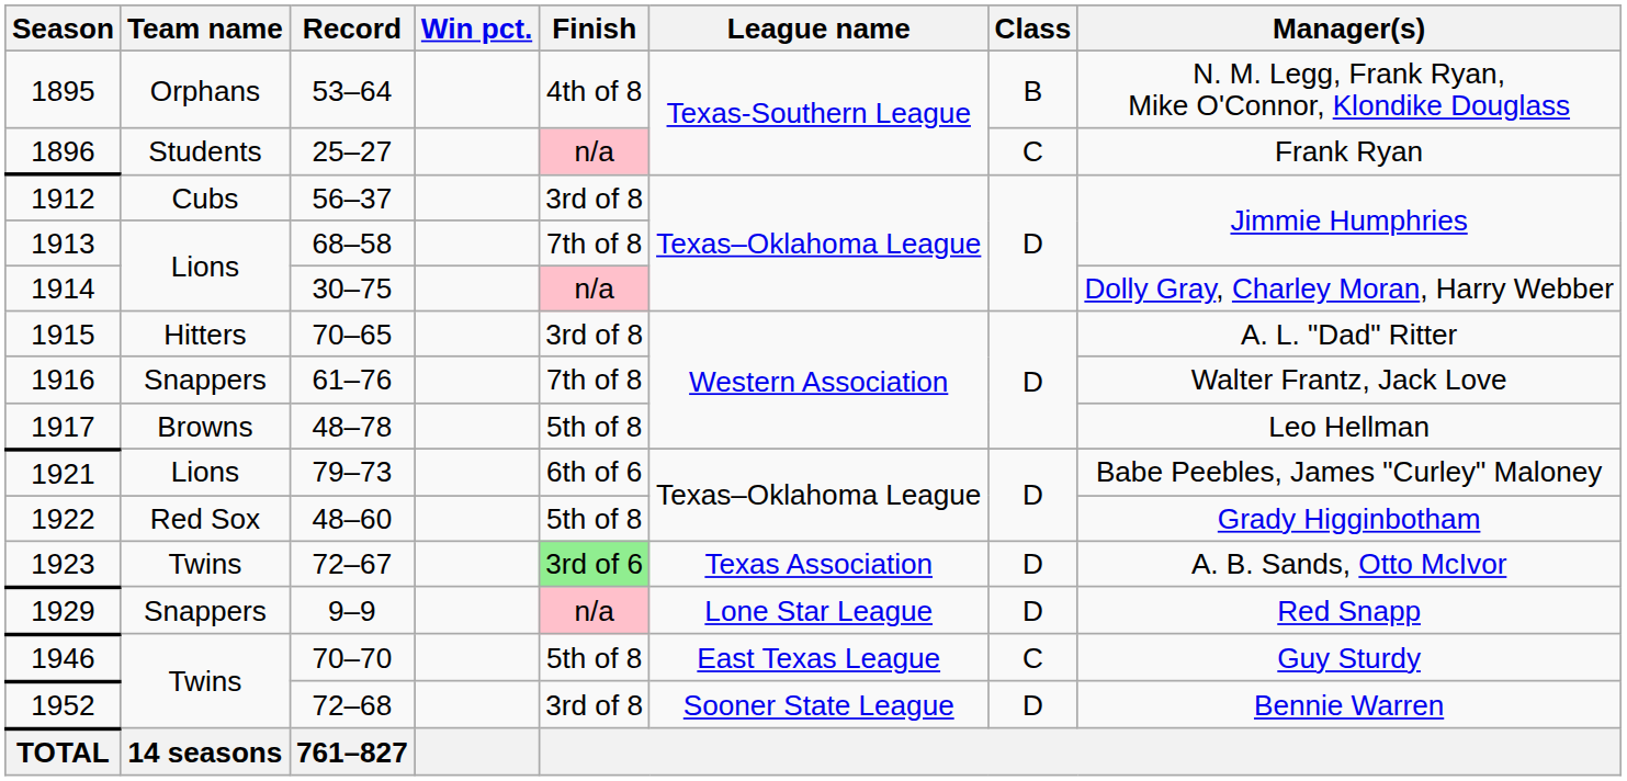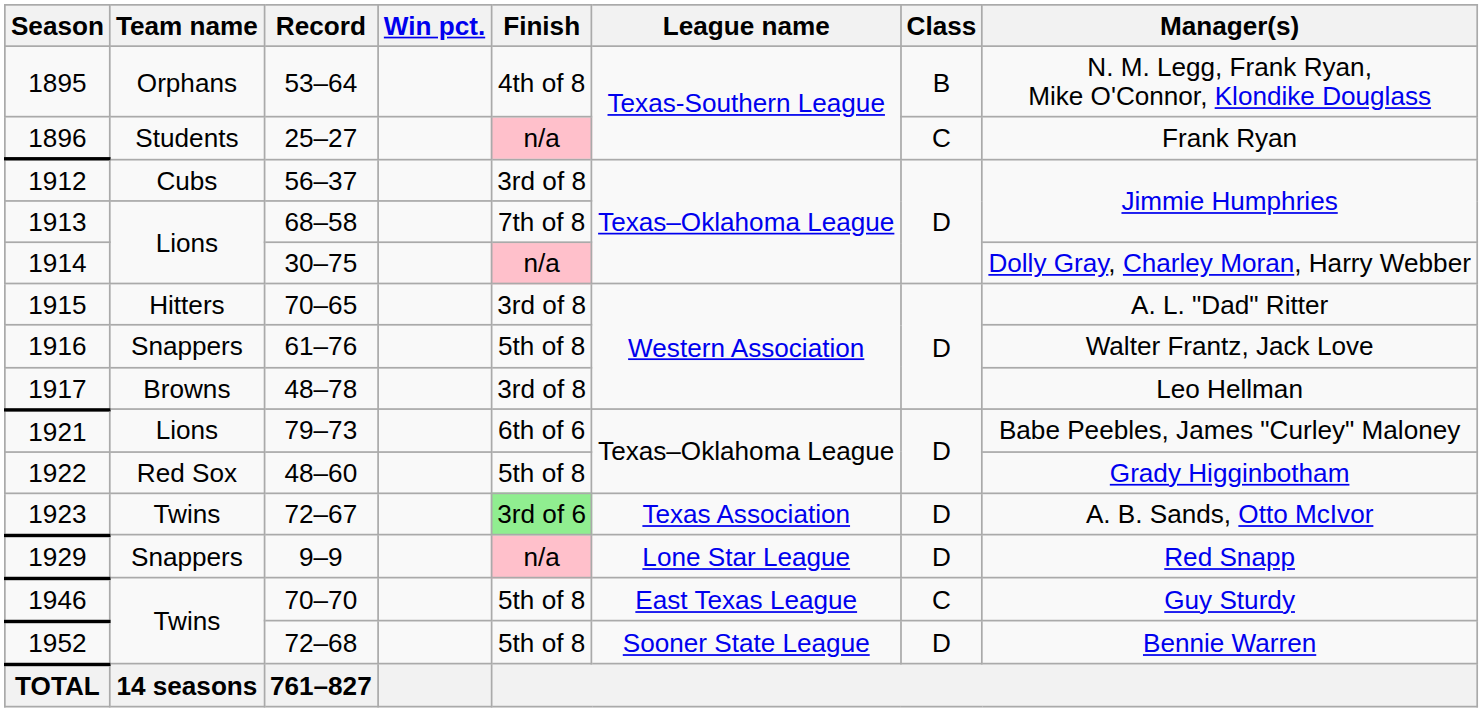 <table class="wikitable" style="text-align:center; font-size: 95%;">
 <tr>
 <th>Season</th>
 <th>Team name</th>
 <th>Record</th>
 <th><a href='#'>Win pct.</a></th>
 <th>Finish</th>
 <th>League name</th>
 <th>Class</th>
 <th>Manager(s)</th>
 </tr>
 <tr>
 <td>1895</td>
 <td>Orphans</td>
 <td>53–64</td>
 <td></td>
 <td>4th of 8</td>
 <td rowspan=2><a href='#'>Texas-Southern League</a></td>
 <td>B</td>
 <td>N. M. Legg, Frank Ryan,<br>Mike O'Connor, <a href='#'>Klondike Douglass</a></td>
 </tr>
 <tr>
 <td style="border-bottom:2px solid black">1896</td>
 <td>Students</td>
 <td>25–27</td>
 <td></td>
 <td bgcolor=pink>n/a</td>
 <td>C</td>
 <td>Frank Ryan</td>
 </tr>
 <tr>
 <td>1912</td>
 <td>Cubs</td>
 <td>56–37</td>
 <td></td>
 <td>3rd of 8</td>
 <td rowspan=3><a href='#'>Texas–Oklahoma League</a></td>
 <td rowspan=3>D</td>
 <td rowspan=2><a href='#'>Jimmie Humphries</a></td>
 </tr>
 <tr>
 <td>1913</td>
 <td rowspan=2>Lions</td>
 <td>68–58</td>
 <td></td>
 <td>7th of 8</td>
 </tr>
 <tr>
 <td>1914</td>
 <td>30–75</td>
 <td></td>
 <td bgcolor=pink>n/a</td>
 <td><a href='#'>Dolly Gray</a>, <a href='#'>Charley Moran</a>, Harry Webber</td>
 </tr>
 <tr>
 <td>1915</td>
 <td>Hitters</td>
 <td>70–65</td>
 <td></td>
 <td>3rd of 8</td>
 <td rowspan=3><a href='#'>Western Association</a></td>
 <td rowspan=3>D</td>
 <td>A. L. "Dad" Ritter</td>
 </tr>
 <tr>
 <td>1916</td>
 <td>Snappers</td>
 <td>61–76</td>
 <td></td>
-<td>7th of 8</td>
+<td>5th of 8</td>
 <td>Walter Frantz, Jack Love</td>
 </tr>
 <tr>
 <td style="border-bottom:2px solid black">1917</td>
 <td>Browns</td>
 <td>48–78</td>
 <td></td>
-<td>5th of 8</td>
+<td>3rd of 8</td>
 <td>Leo Hellman</td>
 </tr>
 <tr>
 <td>1921</td>
 <td>Lions</td>
 <td>79–73</td>
 <td></td>
 <td>6th of 6</td>
 <td rowspan=2>Texas–Oklahoma League</td>
 <td rowspan=2>D</td>
 <td>Babe Peebles, James "Curley" Maloney</td>
 </tr>
 <tr>
 <td>1922</td>
 <td>Red Sox</td>
 <td>48–60</td>
 <td></td>
 <td>5th of 8</td>
 <td><a href='#'>Grady Higginbotham</a></td>
 </tr>
 <tr>
 <td style="border-bottom:2px solid black">1923</td>
 <td>Twins</td>
 <td>72–67</td>
 <td></td>
 <td bgcolor=lightgreen>3rd of 6</td>
 <td><a href='#'>Texas Association</a></td>
 <td>D</td>
 <td>A. B. Sands, <a href='#'>Otto McIvor</a></td>
 </tr>
 <tr>
 <td style="border-bottom:2px solid black">1929</td>
 <td>Snappers</td>
 <td>9–9</td>
 <td></td>
 <td bgcolor=pink>n/a</td>
 <td><a href='#'>Lone Star League</a></td>
 <td>D</td>
 <td><a href='#'>Red Snapp</a></td>
 </tr>
 <tr>
 <td style="border-bottom:2px solid black">1946</td>
 <td rowspan=2>Twins</td>
 <td>70–70</td>
 <td></td>
 <td>5th of 8</td>
 <td><a href='#'>East Texas League</a></td>
 <td>C</td>
 <td><a href='#'>Guy Sturdy</a></td>
 </tr>
 <tr>
 <td style="border-bottom:2px solid black">1952</td>
 <td>72–68</td>
 <td></td>
-<td>3rd of 8</td>
+<td>5th of 8</td>
 <td><a href='#'>Sooner State League</a></td>
 <td>D</td>
 <td><a href='#'>Bennie Warren</a></td>
 </tr>
 <tr>
 <th>TOTAL</th>
 <th>14 seasons</th>
 <th>761–827</th>
 <th></th>
 <th colspan=4> </th>
 </tr>
 </table>
